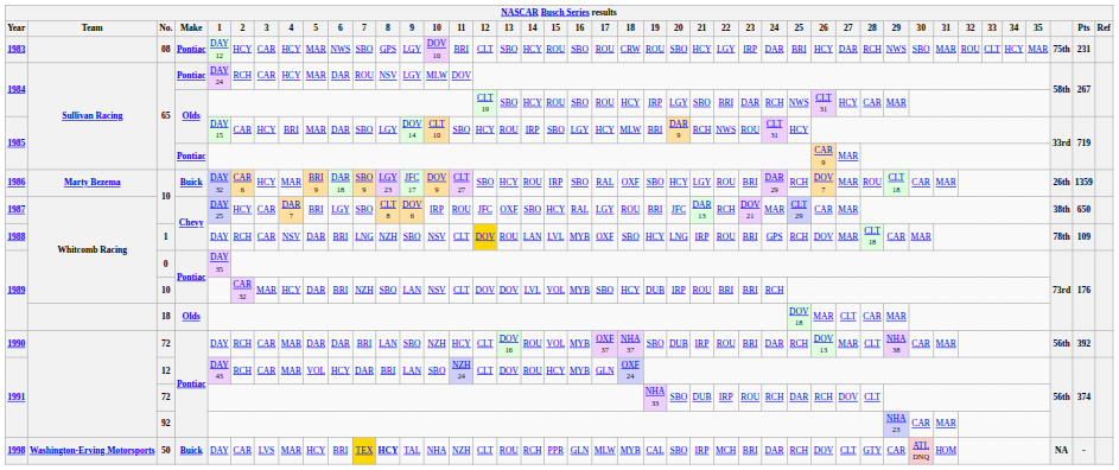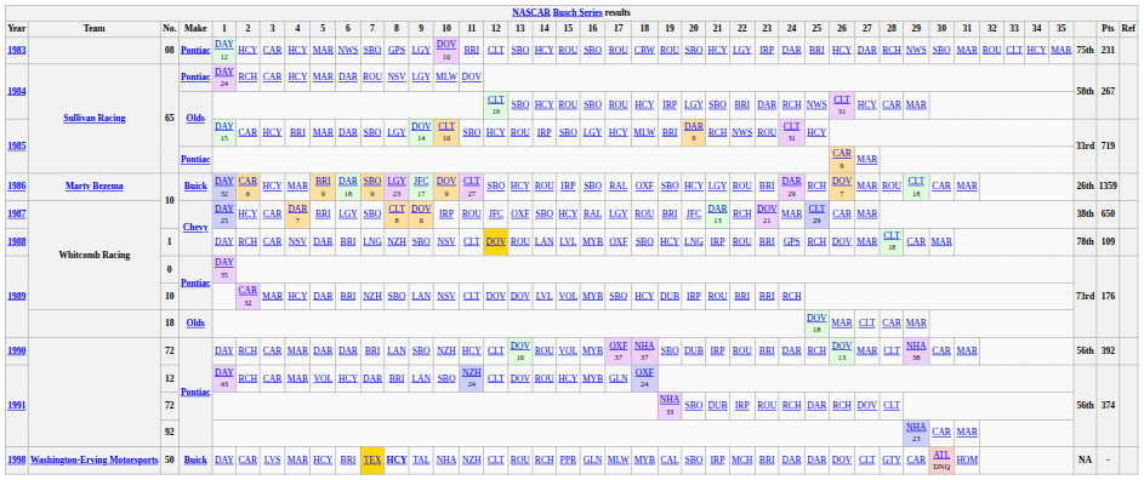 <table class="wikitable" style="text-align:center; font-size:75%">
 <tr>
 <th colspan=42><a href='#'>NASCAR</a> <a href='#'>Busch Series</a> results</th>
 </tr>
 <tr>
 <th>Year</th>
 <th>Team</th>
 <th>No.</th>
 <th>Make</th>
 <th>1</th>
 <th>2</th>
 <th>3</th>
 <th>4</th>
 <th>5</th>
 <th>6</th>
 <th>7</th>
 <th>8</th>
 <th>9</th>
 <th>10</th>
 <th>11</th>
 <th>12</th>
 <th>13</th>
 <th>14</th>
 <th>15</th>
 <th>16</th>
 <th>17</th>
 <th>18</th>
 <th>19</th>
 <th>20</th>
 <th>21</th>
 <th>22</th>
 <th>23</th>
 <th>24</th>
 <th>25</th>
 <th>26</th>
 <th>27</th>
 <th>28</th>
 <th>29</th>
 <th>30</th>
 <th>31</th>
 <th>32</th>
 <th>33</th>
 <th>34</th>
 <th>35</th>
 <th></th>
 <th>Pts</th>
 <th>Ref</th>
 </tr>
 <tr>
 <th><a href='#'>1983</a></th>
 <th></th>
 <th>08</th>
 <th><a href='#'>Pontiac</a></th>
 <td style="background:#DFFFDF;"><a href='#'>DAY</a><br><small>12</small></td>
 <td><a href='#'>HCY</a></td>
 <td><a href='#'>CAR</a></td>
 <td><a href='#'>HCY</a></td>
 <td><a href='#'>MAR</a></td>
 <td><a href='#'>NWS</a></td>
 <td><a href='#'>SBO</a></td>
 <td><a href='#'>GPS</a></td>
 <td><a href='#'>LGY</a></td>
 <td style="background:#EFCFFF;"><a href='#'>DOV</a><br><small>10</small></td>
 <td><a href='#'>BRI</a></td>
 <td><a href='#'>CLT</a></td>
 <td><a href='#'>SBO</a></td>
 <td><a href='#'>HCY</a></td>
 <td><a href='#'>ROU</a></td>
 <td><a href='#'>SBO</a></td>
 <td><a href='#'>ROU</a></td>
 <td><a href='#'>CRW</a></td>
 <td><a href='#'>ROU</a></td>
 <td><a href='#'>SBO</a></td>
 <td><a href='#'>HCY</a></td>
 <td><a href='#'>LGY</a></td>
 <td><a href='#'>IRP</a></td>
 <td><a href='#'>DAR</a></td>
 <td><a href='#'>BRI</a></td>
 <td><a href='#'>HCY</a></td>
 <td><a href='#'>DAR</a></td>
 <td><a href='#'>RCH</a></td>
 <td><a href='#'>NWS</a></td>
 <td><a href='#'>SBO</a></td>
 <td><a href='#'>MAR</a></td>
 <td><a href='#'>ROU</a></td>
 <td><a href='#'>CLT</a></td>
 <td><a href='#'>HCY</a></td>
 <td><a href='#'>MAR</a></td>
 <th>75th</th>
 <th>231</th>
 <th></th>
 </tr>
 <tr>
 <th rowspan=2><a href='#'>1984</a></th>
 <th rowspan=4><a href='#'>Sullivan Racing</a></th>
 <th rowspan=4>65</th>
 <th><a href='#'>Pontiac</a></th>
 <td style="background:#EFCFFF;"><a href='#'>DAY</a><br><small>24</small></td>
 <td><a href='#'>RCH</a></td>
 <td><a href='#'>CAR</a></td>
 <td><a href='#'>HCY</a></td>
 <td><a href='#'>MAR</a></td>
 <td><a href='#'>DAR</a></td>
 <td><a href='#'>ROU</a></td>
 <td><a href='#'>NSV</a></td>
 <td><a href='#'>LGY</a></td>
 <td><a href='#'>MLW</a></td>
 <td><a href='#'>DOV</a></td>
 <td colspan=24></td>
 <th rowspan=2>58th</th>
 <th rowspan=2>267</th>
 <th rowspan=2></th>
 </tr>
 <tr>
 <th rowspan=2><a href='#'>Olds</a></th>
 <td colspan=11></td>
 <td style="background:#DFFFDF;"><a href='#'>CLT</a><br><small>19</small></td>
 <td><a href='#'>SBO</a></td>
 <td><a href='#'>HCY</a></td>
 <td><a href='#'>ROU</a></td>
 <td><a href='#'>SBO</a></td>
 <td><a href='#'>ROU</a></td>
 <td><a href='#'>HCY</a></td>
 <td><a href='#'>IRP</a></td>
 <td><a href='#'>LGY</a></td>
 <td><a href='#'>SBO</a></td>
 <td><a href='#'>BRI</a></td>
 <td><a href='#'>DAR</a></td>
 <td><a href='#'>RCH</a></td>
 <td><a href='#'>NWS</a></td>
 <td style="background:#EFCFFF;"><a href='#'>CLT</a><br><small>31</small></td>
 <td><a href='#'>HCY</a></td>
 <td><a href='#'>CAR</a></td>
 <td><a href='#'>MAR</a></td>
 <td colspan=6></td>
 </tr>
 <tr>
 <th rowspan=2><a href='#'>1985</a></th>
 <td style="background:#DFFFDF;"><a href='#'>DAY</a><br><small>15</small></td>
 <td><a href='#'>CAR</a></td>
 <td><a href='#'>HCY</a></td>
 <td><a href='#'>BRI</a></td>
 <td><a href='#'>MAR</a></td>
 <td><a href='#'>DAR</a></td>
 <td><a href='#'>SBO</a></td>
 <td><a href='#'>LGY</a></td>
 <td style="background:#DFFFDF;"><a href='#'>DOV</a><br><small>14</small></td>
 <td style="background:#FFDF9F;"><a href='#'>CLT</a><br><small>10</small></td>
 <td><a href='#'>SBO</a></td>
 <td><a href='#'>HCY</a></td>
 <td><a href='#'>ROU</a></td>
 <td><a href='#'>IRP</a></td>
 <td><a href='#'>SBO</a></td>
 <td><a href='#'>LGY</a></td>
 <td><a href='#'>HCY</a></td>
 <td><a href='#'>MLW</a></td>
 <td><a href='#'>BRI</a></td>
 <td style="background:#FFDF9F;"><a href='#'>DAR</a><br><small>9</small></td>
 <td><a href='#'>RCH</a></td>
 <td><a href='#'>NWS</a></td>
 <td><a href='#'>ROU</a></td>
 <td style="background:#EFCFFF;"><a href='#'>CLT</a><br><small>31</small></td>
 <td><a href='#'>HCY</a></td>
 <td colspan=10></td>
 <th rowspan=2>33rd</th>
 <th rowspan=2>719</th>
 <th rowspan=2></th>
 </tr>
 <tr>
 <th><a href='#'>Pontiac</a></th>
 <td colspan=25></td>
 <td style="background:#FFDF9F;"><a href='#'>CAR</a><br><small>9</small></td>
 <td><a href='#'>MAR</a></td>
 <td colspan=8></td>
 </tr>
 <tr>
 <th><a href='#'>1986</a></th>
 <th><a href='#'>Marty Bezema</a></th>
 <th rowspan=2>10</th>
 <th><a href='#'>Buick</a></th>
 <td style="background:#CFCFFF;"><a href='#'>DAY</a><br><small>32</small></td>
 <td style="background:#FFDF9F;"><a href='#'>CAR</a><br><small>6</small></td>
 <td><a href='#'>HCY</a></td>
 <td><a href='#'>MAR</a></td>
 <td style="background:#FFDF9F;"><a href='#'>BRI</a><br><small>9</small></td>
 <td style="background:#DFFFDF;"><a href='#'>DAR</a><br><small>18</small></td>
 <td style="background:#FFDF9F;"><a href='#'>SBO</a><br><small>9</small></td>
 <td style="background:#EFCFFF;"><a href='#'>LGY</a><br><small>23</small></td>
 <td style="background:#DFFFDF;"><a href='#'>JFC</a><br><small>17</small></td>
 <td style="background:#FFDF9F;"><a href='#'>DOV</a><br><small>9</small></td>
 <td style="background:#EFCFFF;"><a href='#'>CLT</a><br><small>27</small></td>
 <td><a href='#'>SBO</a></td>
 <td><a href='#'>HCY</a></td>
 <td><a href='#'>ROU</a></td>
 <td><a href='#'>IRP</a></td>
 <td><a href='#'>SBO</a></td>
 <td><a href='#'>RAL</a></td>
 <td><a href='#'>OXF</a></td>
 <td><a href='#'>SBO</a></td>
 <td><a href='#'>HCY</a></td>
 <td><a href='#'>LGY</a></td>
 <td><a href='#'>ROU</a></td>
 <td><a href='#'>BRI</a></td>
 <td style="background:#EFCFFF;"><a href='#'>DAR</a><br><small>29</small></td>
 <td><a href='#'>RCH</a></td>
 <td style="background:#FFDF9F;"><a href='#'>DOV</a><br><small>7</small></td>
 <td><a href='#'>MAR</a></td>
 <td><a href='#'>ROU</a></td>
 <td style="background:#DFFFDF;"><a href='#'>CLT</a><br><small>18</small></td>
 <td><a href='#'>CAR</a></td>
 <td><a href='#'>MAR</a></td>
 <td colspan=4></td>
 <th>26th</th>
 <th>1359</th>
 <th></th>
 </tr>
 <tr>
 <th><a href='#'>1987</a></th>
 <th rowspan=4>Whitcomb Racing</th>
 <th rowspan=2><a href='#'>Chevy</a></th>
 <td style="background:#CFCFFF;"><a href='#'>DAY</a><br><small>25</small></td>
 <td><a href='#'>HCY</a></td>
 <td><a href='#'>CAR</a></td>
 <td style="background:#FFDF9F;"><a href='#'>DAR</a><br><small>7</small></td>
 <td><a href='#'>BRI</a></td>
 <td><a href='#'>LGY</a></td>
 <td><a href='#'>SBO</a></td>
 <td style="background:#FFDF9F;"><a href='#'>CLT</a><br><small>8</small></td>
 <td style="background:#FFDF9F;"><a href='#'>DOV</a><br><small>6</small></td>
 <td><a href='#'>IRP</a></td>
 <td><a href='#'>ROU</a></td>
 <td><a href='#'>JFC</a></td>
 <td><a href='#'>OXF</a></td>
 <td><a href='#'>SBO</a></td>
 <td><a href='#'>HCY</a></td>
 <td><a href='#'>RAL</a></td>
 <td><a href='#'>LGY</a></td>
 <td><a href='#'>ROU</a></td>
 <td><a href='#'>BRI</a></td>
 <td><a href='#'>JFC</a></td>
 <td style="background:#DFFFDF;"><a href='#'>DAR</a><br><small>13</small></td>
 <td><a href='#'>RCH</a></td>
 <td style="background:#EFCFFF;"><a href='#'>DOV</a><br><small>21</small></td>
 <td><a href='#'>MAR</a></td>
 <td style="background:#CFCFFF;"><a href='#'>CLT</a><br><small>29</small></td>
 <td><a href='#'>CAR</a></td>
 <td><a href='#'>MAR</a></td>
 <td colspan=8></td>
 <th>38th</th>
 <th>650</th>
 <th></th>
 </tr>
 <tr>
 <th><a href='#'>1988</a></th>
 <th>1</th>
 <td><a href='#'>DAY</a></td>
 <td><a href='#'>RCH</a></td>
 <td><a href='#'>CAR</a></td>
 <td><a href='#'>NSV</a></td>
 <td><a href='#'>DAR</a></td>
 <td><a href='#'>BRI</a></td>
 <td><a href='#'>LNG</a></td>
 <td><a href='#'>NZH</a></td>
 <td><a href='#'>SBO</a></td>
 <td><a href='#'>NSV</a></td>
 <td><a href='#'>CLT</a></td>
 <td style="background: gold;"><a href='#'>DOV</a></td>
 <td><a href='#'>ROU</a></td>
 <td><a href='#'>LAN</a></td>
 <td><a href='#'>LVL</a></td>
 <td><a href='#'>MYB</a></td>
 <td><a href='#'>OXF</a></td>
 <td><a href='#'>SBO</a></td>
 <td><a href='#'>HCY</a></td>
 <td><a href='#'>LNG</a></td>
 <td><a href='#'>IRP</a></td>
 <td><a href='#'>ROU</a></td>
 <td><a href='#'>BRI</a></td>
 <td><a href='#'>GPS</a></td>
 <td><a href='#'>RCH</a></td>
 <td><a href='#'>DOV</a></td>
 <td><a href='#'>MAR</a></td>
 <td style="background:#DFFFDF;"><a href='#'>CLT</a><br><small>18</small></td>
 <td><a href='#'>CAR</a></td>
 <td><a href='#'>MAR</a></td>
 <td colspan=5></td>
 <th>78th</th>
 <th>109</th>
 <th></th>
 </tr>
 <tr>
 <th rowspan=3><a href='#'>1989</a></th>
 <th>0</th>
 <th rowspan=2><a href='#'>Pontiac</a></th>
 <td style="background:#EFCFFF;"><a href='#'>DAY</a><br><small>35</small></td>
 <td colspan=34></td>
 <th rowspan=3>73rd</th>
 <th rowspan=3>176</th>
 <th rowspan=3></th>
 </tr>
 <tr>
 <th>10</th>
 <td></td>
 <td style="background:#EFCFFF;"><a href='#'>CAR</a><br><small>32</small></td>
 <td><a href='#'>MAR</a></td>
 <td><a href='#'>HCY</a></td>
 <td><a href='#'>DAR</a></td>
 <td><a href='#'>BRI</a></td>
 <td><a href='#'>NZH</a></td>
 <td><a href='#'>SBO</a></td>
 <td><a href='#'>LAN</a></td>
 <td><a href='#'>NSV</a></td>
 <td><a href='#'>CLT</a></td>
 <td><a href='#'>DOV</a></td>
 <td><a href='#'>DOV</a></td>
 <td><a href='#'>LVL</a></td>
 <td><a href='#'>VOL</a></td>
 <td><a href='#'>MYB</a></td>
 <td><a href='#'>SBO</a></td>
 <td><a href='#'>HCY</a></td>
 <td><a href='#'>DUB</a></td>
 <td><a href='#'>IRP</a></td>
 <td><a href='#'>ROU</a></td>
 <td><a href='#'>BRI</a></td>
 <td><a href='#'>BRI</a></td>
 <td><a href='#'>RCH</a></td>
 <td colspan=11></td>
 </tr>
 <tr>
 <th></th>
 <th>18</th>
 <th><a href='#'>Olds</a></th>
 <td colspan=24></td>
 <td style="background:#DFFFDF;"><a href='#'>DOV</a><br><small>18</small></td>
 <td><a href='#'>MAR</a></td>
 <td><a href='#'>CLT</a></td>
 <td><a href='#'>CAR</a></td>
 <td><a href='#'>MAR</a></td>
 <td colspan=6></td>
 </tr>
 <tr>
 <th><a href='#'>1990</a></th>
 <th rowspan=4></th>
 <th>72</th>
 <th rowspan=4><a href='#'>Pontiac</a></th>
 <td><a href='#'>DAY</a></td>
 <td><a href='#'>RCH</a></td>
 <td><a href='#'>CAR</a></td>
 <td><a href='#'>MAR</a></td>
 <td><a href='#'>DAR</a></td>
 <td><a href='#'>DAR</a></td>
 <td><a href='#'>BRI</a></td>
 <td><a href='#'>LAN</a></td>
 <td><a href='#'>SBO</a></td>
 <td><a href='#'>NZH</a></td>
 <td><a href='#'>HCY</a></td>
 <td><a href='#'>CLT</a></td>
 <td style="background:#DFFFDF;"><a href='#'>DOV</a><br><small>16</small></td>
 <td><a href='#'>ROU</a></td>
 <td><a href='#'>VOL</a></td>
 <td><a href='#'>MYB</a></td>
 <td style="background:#EFCFFF;"><a href='#'>OXF</a><br><small>37</small></td>
 <td style="background:#EFCFFF;"><a href='#'>NHA</a><br><small>37</small></td>
 <td><a href='#'>SBO</a></td>
 <td><a href='#'>DUB</a></td>
 <td><a href='#'>IRP</a></td>
 <td><a href='#'>ROU</a></td>
 <td><a href='#'>BRI</a></td>
 <td><a href='#'>DAR</a></td>
 <td><a href='#'>RCH</a></td>
 <td style="background:#DFFFDF;"><a href='#'>DOV</a><br><small>13</small></td>
 <td><a href='#'>MAR</a></td>
 <td><a href='#'>CLT</a></td>
 <td style="background:#EFCFFF;"><a href='#'>NHA</a><br><small>38</small></td>
 <td><a href='#'>CAR</a></td>
 <td><a href='#'>MAR</a></td>
 <td colspan=4></td>
 <th>56th</th>
 <th>392</th>
 <th></th>
 </tr>
 <tr>
 <th rowspan=3><a href='#'>1991</a></th>
 <th>12</th>
 <td style="background:#EFCFFF;"><a href='#'>DAY</a><br><small>43</small></td>
 <td><a href='#'>RCH</a></td>
 <td><a href='#'>CAR</a></td>
 <td><a href='#'>MAR</a></td>
 <td><a href='#'>VOL</a></td>
 <td><a href='#'>HCY</a></td>
 <td><a href='#'>DAR</a></td>
 <td><a href='#'>BRI</a></td>
 <td><a href='#'>LAN</a></td>
 <td><a href='#'>SBO</a></td>
 <td style="background:#CFCFFF;"><a href='#'>NZH</a><br><small>24</small></td>
 <td><a href='#'>CLT</a></td>
 <td><a href='#'>DOV</a></td>
 <td><a href='#'>ROU</a></td>
 <td><a href='#'>HCY</a></td>
 <td><a href='#'>MYB</a></td>
 <td><a href='#'>GLN</a></td>
 <td style="background:#CFCFFF;"><a href='#'>OXF</a><br><small>24</small></td>
 <td colspan=17></td>
 <th rowspan=3>56th</th>
 <th rowspan=3>374</th>
 <th rowspan=3></th>
 </tr>
 <tr>
 <th>72</th>
 <td colspan=18></td>
 <td style="background:#EFCFFF;"><a href='#'>NHA</a><br><small>33</small></td>
 <td><a href='#'>SBO</a></td>
 <td><a href='#'>DUB</a></td>
 <td><a href='#'>IRP</a></td>
 <td><a href='#'>ROU</a></td>
 <td><a href='#'>RCH</a></td>
 <td><a href='#'>DAR</a></td>
 <td><a href='#'>RCH</a></td>
 <td><a href='#'>DOV</a></td>
 <td><a href='#'>CLT</a></td>
 <td colspan=7></td>
 </tr>
 <tr>
 <th>92</th>
 <td colspan=28></td>
 <td style="background:#CFCFFF;"><a href='#'>NHA</a><br><small>23</small></td>
 <td><a href='#'>CAR</a></td>
 <td><a href='#'>MAR</a></td>
 <td colspan=4></td>
 </tr>
 <tr>
 <th><a href='#'>1998</a></th>
 <th><a href='#'>Washington-Erving Motorsports</a></th>
 <th>50</th>
 <th><a href='#'>Buick</a></th>
 <td><a href='#'>DAY</a></td>
 <td><a href='#'>CAR</a></td>
 <td><a href='#'>LVS</a></td>
 <td><a href='#'>MAR</a></td>
 <td><a href='#'>HCY</a></td>
 <td><a href='#'>BRI</a></td>
 <td style="background: gold;"><a href='#'>TEX</a></td>
 <td><strong><a href='#'>HCY</a></strong></td>
 <td><a href='#'>TAL</a></td>
 <td><a href='#'>NHA</a></td>
 <td><a href='#'>NZH</a></td>
 <td><a href='#'>CLT</a></td>
 <td><a href='#'>ROU</a></td>
 <td><a href='#'>RCH</a></td>
 <td><a href='#'>PPR</a></td>
 <td><a href='#'>GLN</a></td>
 <td><a href='#'>MLW</a></td>
 <td><a href='#'>MYB</a></td>
 <td><a href='#'>CAL</a></td>
 <td><a href='#'>SBO</a></td>
 <td><a href='#'>IRP</a></td>
 <td><a href='#'>MCH</a></td>
 <td><a href='#'>BRI</a></td>
 <td><a href='#'>DAR</a></td>
-<td><a href='#'>RCH</a></td>
+<td><a href='#'>DAR</a></td>
 <td><a href='#'>DOV</a></td>
 <td><a href='#'>CLT</a></td>
 <td><a href='#'>GTY</a></td>
 <td><a href='#'>CAR</a></td>
 <td style="background:#FFCFCF;"><a href='#'>ATL</a><br><small>DNQ</small></td>
 <td><a href='#'>HOM</a></td>
 <td colspan=4></td>
 <th>NA</th>
 <th>-</th>
 <th></th>
 </tr>
 </table>
